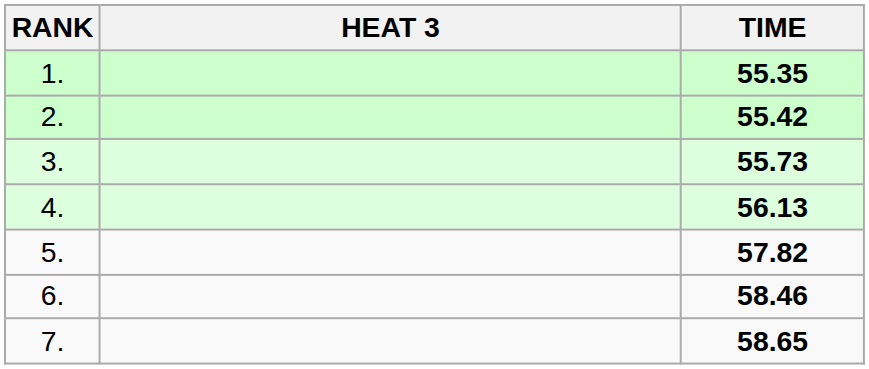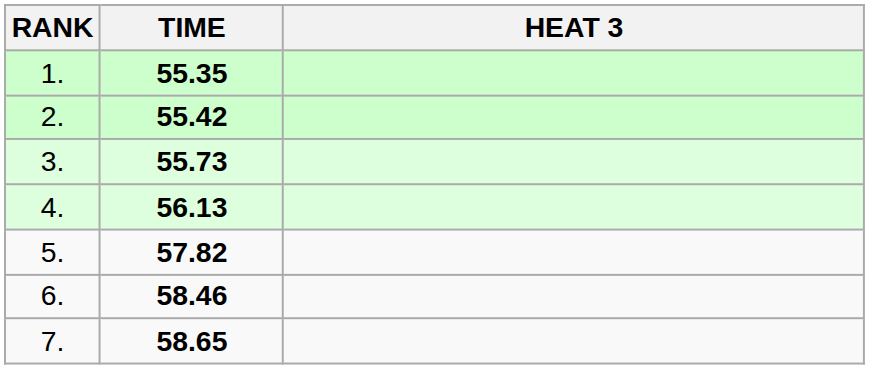 <table class="wikitable" style="border-collapse: collapse; font-size: 90%;">
 <tr>
 <th>RANK</th>
+<th style="width: 6em">TIME</th>
 <th style="width: 20em">HEAT 3</th>
-<th style="width: 6em">TIME</th>
 </tr>
 <tr style="background:#ccffcc;">
 <td align="center">1.</td>
+<td align="center"><strong>55.35</strong></td>
 <td></td>
-<td align="center"><strong>55.35</strong></td>
 </tr>
 <tr style="background:#ccffcc;">
 <td align="center">2.</td>
+<td align="center"><strong>55.42</strong></td>
 <td></td>
-<td align="center"><strong>55.42</strong></td>
 </tr>
 <tr style="background:#ddffdd;">
 <td align="center">3.</td>
+<td align="center"><strong>55.73</strong></td>
 <td></td>
-<td align="center"><strong>55.73</strong></td>
 </tr>
 <tr style="background:#ddffdd;">
 <td align="center">4.</td>
+<td align="center"><strong>56.13</strong></td>
 <td></td>
-<td align="center"><strong>56.13</strong></td>
 </tr>
 <tr>
 <td align="center">5.</td>
+<td align="center"><strong>57.82</strong></td>
 <td></td>
-<td align="center"><strong>57.82</strong></td>
 </tr>
 <tr>
 <td align="center">6.</td>
+<td align="center"><strong>58.46</strong></td>
 <td></td>
-<td align="center"><strong>58.46</strong></td>
 </tr>
 <tr>
 <td align="center">7.</td>
+<td align="center"><strong>58.65</strong></td>
 <td></td>
-<td align="center"><strong>58.65</strong></td>
 </tr>
 </table>
